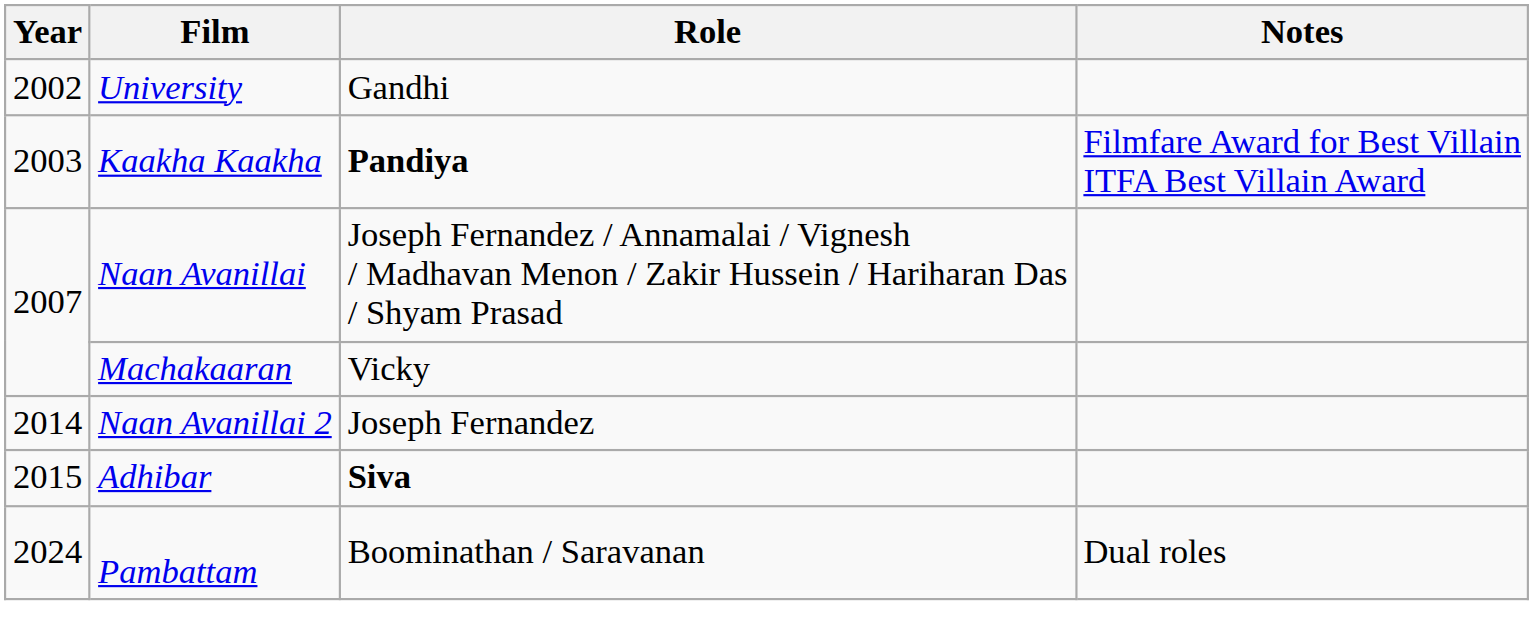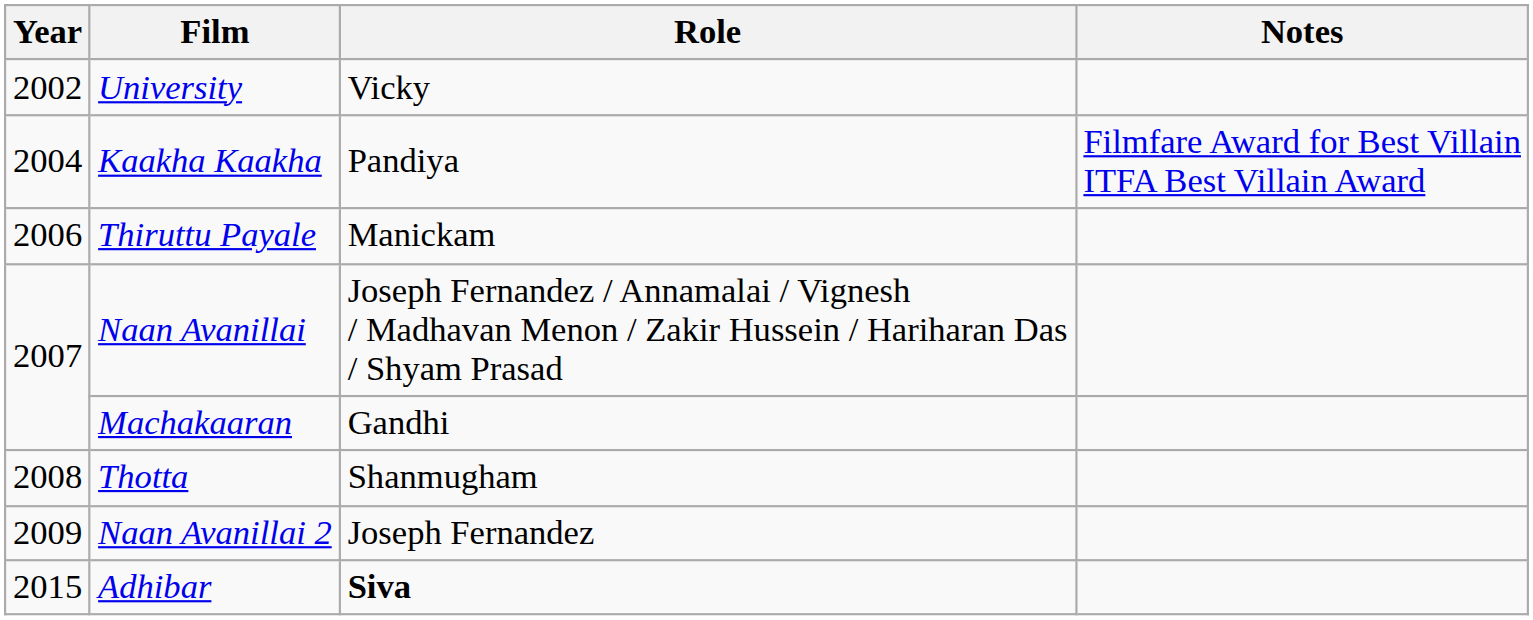 <table class="wikitable" style="font-size:100%;">
 <tr>
 <th>Year</th>
 <th>Film</th>
 <th>Role</th>
 <th>Notes</th>
 </tr>
 <tr>
 <td rowspan="1">2002</td>
 <td><em><a href='#'>University</a></em></td>
-<td>Gandhi</td>
+<td>Vicky</td>
 <td></td>
 </tr>
 <tr>
-<td rowspan="1">2003</td>
+<td rowspan="1">2004</td>
 <td><em><a href='#'>Kaakha Kaakha</a></em></td>
-<td><strong>Pandiya</strong></td>
+<td>Pandiya</td>
 <td><a href='#'>Filmfare Award for Best Villain</a><br><a href='#'>ITFA Best Villain Award</a></td>
+</tr>
+<tr>
+<td rowspan="1">2006</td>
+<td><em><a href='#'>Thiruttu Payale</a></em></td>
+<td>Manickam</td>
+<td></td>
 </tr>
 <tr>
 <td rowspan="2">2007</td>
 <td><em><a href='#'>Naan Avanillai</a></em></td>
 <td>Joseph Fernandez / Annamalai / Vignesh<br> / Madhavan Menon / Zakir Hussein / Hariharan Das <br>/ Shyam Prasad</td>
 <td></td>
 </tr>
 <tr>
 <td><em><a href='#'>Machakaaran</a></em></td>
-<td>Vicky</td>
+<td>Gandhi</td>
 <td></td>
 </tr>
 <tr>
-<td rowspan="1">2014</td>
+<td rowspan="1">2008</td>
+<td><em><a href='#'>Thotta</a></em></td>
+<td>Shanmugham</td>
+<td></td>
+</tr>
+<tr>
+<td rowspan="1">2009</td>
 <td><em><a href='#'>Naan Avanillai 2</a></em></td>
 <td>Joseph Fernandez</td>
 <td></td>
 </tr>
 <tr>
 <td rowspan="1">2015</td>
 <td><em><a href='#'>Adhibar</a></em></td>
 <td><strong>Siva</strong></td>
 <td></td>
 </tr>
-<tr>
-<td rowspan="1">2024</td>
-<td><br><em><a href='#'>Pambattam</a></em></td>
-<td>Boominathan / Saravanan</td>
-<td>Dual roles</td>
-</tr>
 </table>
